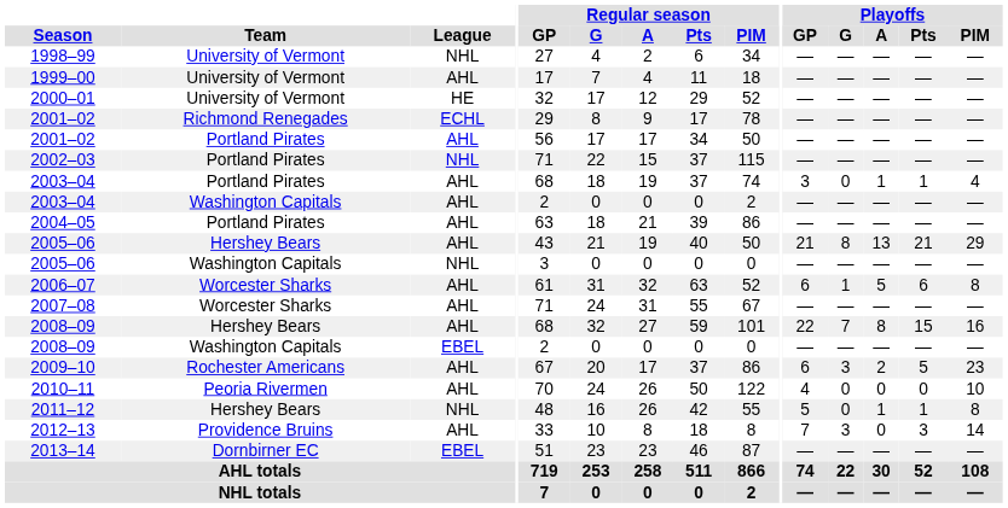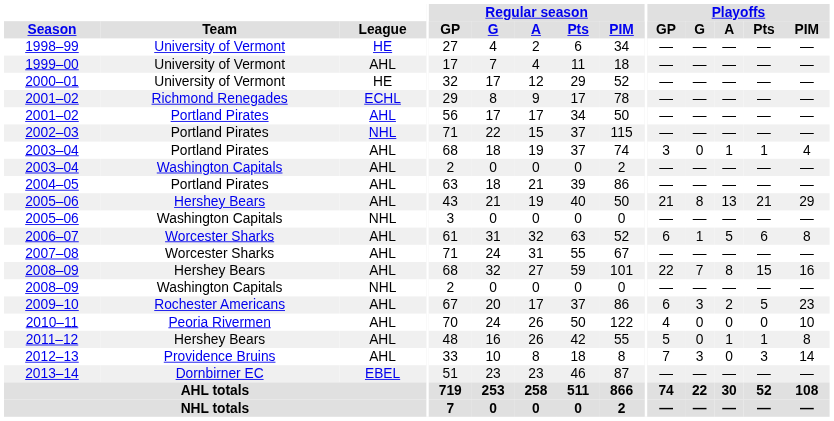 <table border="0" cellpadding="1" cellspacing="0" style="text-align:center; width:60em">
 <tr bgcolor="#e0e0e0">
 <th colspan=3 bgcolor="#ffffff"></th>
 <th rowspan=99 bgcolor="#ffffff"></th>
 <th colspan=5><a href='#'>Regular season</a></th>
 <th rowspan="99" bgcolor="#ffffff"></th>
 <th colspan=5><a href='#'>Playoffs</a></th>
 </tr>
 <tr bgcolor="#e0e0e0">
 <th><a href='#'>Season</a></th>
 <th>Team</th>
 <th>League</th>
 <th>GP</th>
 <th><a href='#'>G</a></th>
 <th><a href='#'>A</a></th>
 <th><a href='#'>Pts</a></th>
 <th><a href='#'>PIM</a></th>
 <th>GP</th>
 <th>G</th>
 <th>A</th>
 <th>Pts</th>
 <th>PIM</th>
 </tr>
 <tr ALIGN=center>
 <td><a href='#'>1998–99</a></td>
 <td><a href='#'>University of Vermont</a></td>
-<td>NHL</td>
+<td><a href='#'>HE</a></td>
 <td>27</td>
 <td>4</td>
 <td>2</td>
 <td>6</td>
 <td>34</td>
 <td>—</td>
 <td>—</td>
 <td>—</td>
 <td>—</td>
 <td>—</td>
 </tr>
 <tr ALIGN=center bgcolor="#f0f0f0">
 <td><a href='#'>1999–00</a></td>
 <td>University of Vermont</td>
 <td>AHL</td>
 <td>17</td>
 <td>7</td>
 <td>4</td>
 <td>11</td>
 <td>18</td>
 <td>—</td>
 <td>—</td>
 <td>—</td>
 <td>—</td>
 <td>—</td>
 </tr>
 <tr ALIGN=center>
 <td><a href='#'>2000–01</a></td>
 <td>University of Vermont</td>
 <td>HE</td>
 <td>32</td>
 <td>17</td>
 <td>12</td>
 <td>29</td>
 <td>52</td>
 <td>—</td>
 <td>—</td>
 <td>—</td>
 <td>—</td>
 <td>—</td>
 </tr>
 <tr ALIGN=center bgcolor="#f0f0f0">
 <td><a href='#'>2001–02</a></td>
 <td><a href='#'>Richmond Renegades</a></td>
 <td><a href='#'>ECHL</a></td>
 <td>29</td>
 <td>8</td>
 <td>9</td>
 <td>17</td>
 <td>78</td>
 <td>—</td>
 <td>—</td>
 <td>—</td>
 <td>—</td>
 <td>—</td>
 </tr>
 <tr ALIGN=center>
 <td><a href='#'>2001–02</a></td>
 <td><a href='#'>Portland Pirates</a></td>
 <td><a href='#'>AHL</a></td>
 <td>56</td>
 <td>17</td>
 <td>17</td>
 <td>34</td>
 <td>50</td>
 <td>—</td>
 <td>—</td>
 <td>—</td>
 <td>—</td>
 <td>—</td>
 </tr>
 <tr ALIGN=center bgcolor="#f0f0f0">
 <td><a href='#'>2002–03</a></td>
 <td>Portland Pirates</td>
 <td><a href='#'>NHL</a></td>
 <td>71</td>
 <td>22</td>
 <td>15</td>
 <td>37</td>
 <td>115</td>
 <td>—</td>
 <td>—</td>
 <td>—</td>
 <td>—</td>
 <td>—</td>
 </tr>
 <tr ALIGN=center>
 <td><a href='#'>2003–04</a></td>
 <td>Portland Pirates</td>
 <td>AHL</td>
 <td>68</td>
 <td>18</td>
 <td>19</td>
 <td>37</td>
 <td>74</td>
 <td>3</td>
 <td>0</td>
 <td>1</td>
 <td>1</td>
 <td>4</td>
 </tr>
 <tr ALIGN=center bgcolor="#f0f0f0">
 <td><a href='#'>2003–04</a></td>
 <td><a href='#'>Washington Capitals</a></td>
 <td>AHL</td>
 <td>2</td>
 <td>0</td>
 <td>0</td>
 <td>0</td>
 <td>2</td>
 <td>—</td>
 <td>—</td>
 <td>—</td>
 <td>—</td>
 <td>—</td>
 </tr>
 <tr ALIGN=center>
 <td><a href='#'>2004–05</a></td>
 <td>Portland Pirates</td>
 <td>AHL</td>
 <td>63</td>
 <td>18</td>
 <td>21</td>
 <td>39</td>
 <td>86</td>
 <td>—</td>
 <td>—</td>
 <td>—</td>
 <td>—</td>
 <td>—</td>
 </tr>
 <tr ALIGN=center bgcolor="#f0f0f0">
 <td><a href='#'>2005–06</a></td>
 <td><a href='#'>Hershey Bears</a></td>
 <td>AHL</td>
 <td>43</td>
 <td>21</td>
 <td>19</td>
 <td>40</td>
 <td>50</td>
 <td>21</td>
 <td>8</td>
 <td>13</td>
 <td>21</td>
 <td>29</td>
 </tr>
 <tr ALIGN=center>
 <td><a href='#'>2005–06</a></td>
 <td>Washington Capitals</td>
 <td>NHL</td>
 <td>3</td>
 <td>0</td>
 <td>0</td>
 <td>0</td>
 <td>0</td>
 <td>—</td>
 <td>—</td>
 <td>—</td>
 <td>—</td>
 <td>—</td>
 </tr>
 <tr ALIGN=center bgcolor="#f0f0f0">
 <td><a href='#'>2006–07</a></td>
 <td><a href='#'>Worcester Sharks</a></td>
 <td>AHL</td>
 <td>61</td>
 <td>31</td>
 <td>32</td>
 <td>63</td>
 <td>52</td>
 <td>6</td>
 <td>1</td>
 <td>5</td>
 <td>6</td>
 <td>8</td>
 </tr>
 <tr ALIGN=center>
 <td><a href='#'>2007–08</a></td>
 <td>Worcester Sharks</td>
 <td>AHL</td>
 <td>71</td>
 <td>24</td>
 <td>31</td>
 <td>55</td>
 <td>67</td>
 <td>—</td>
 <td>—</td>
 <td>—</td>
 <td>—</td>
 <td>—</td>
 </tr>
 <tr ALIGN=center bgcolor="#f0f0f0">
 <td><a href='#'>2008–09</a></td>
 <td>Hershey Bears</td>
 <td>AHL</td>
 <td>68</td>
 <td>32</td>
 <td>27</td>
 <td>59</td>
 <td>101</td>
 <td>22</td>
 <td>7</td>
 <td>8</td>
 <td>15</td>
 <td>16</td>
 </tr>
 <tr ALIGN=center>
 <td><a href='#'>2008–09</a></td>
 <td>Washington Capitals</td>
-<td><a href='#'>EBEL</a></td>
+<td>NHL</td>
 <td>2</td>
 <td>0</td>
 <td>0</td>
 <td>0</td>
 <td>0</td>
 <td>—</td>
 <td>—</td>
 <td>—</td>
 <td>—</td>
 <td>—</td>
 </tr>
 <tr ALIGN=center bgcolor="#f0f0f0">
 <td><a href='#'>2009–10</a></td>
 <td><a href='#'>Rochester Americans</a></td>
 <td>AHL</td>
 <td>67</td>
 <td>20</td>
 <td>17</td>
 <td>37</td>
 <td>86</td>
 <td>6</td>
 <td>3</td>
 <td>2</td>
 <td>5</td>
 <td>23</td>
 </tr>
 <tr ALIGN=center>
 <td><a href='#'>2010–11</a></td>
 <td><a href='#'>Peoria Rivermen</a></td>
 <td>AHL</td>
 <td>70</td>
 <td>24</td>
 <td>26</td>
 <td>50</td>
 <td>122</td>
 <td>4</td>
 <td>0</td>
 <td>0</td>
 <td>0</td>
 <td>10</td>
 </tr>
 <tr ALIGN=center bgcolor="#f0f0f0">
 <td><a href='#'>2011–12</a></td>
 <td>Hershey Bears</td>
-<td>NHL</td>
+<td>AHL</td>
 <td>48</td>
 <td>16</td>
 <td>26</td>
 <td>42</td>
 <td>55</td>
 <td>5</td>
 <td>0</td>
 <td>1</td>
 <td>1</td>
 <td>8</td>
 </tr>
 <tr ALIGN=center>
 <td><a href='#'>2012–13</a></td>
 <td><a href='#'>Providence Bruins</a></td>
 <td>AHL</td>
 <td>33</td>
 <td>10</td>
 <td>8</td>
 <td>18</td>
 <td>8</td>
 <td>7</td>
 <td>3</td>
 <td>0</td>
 <td>3</td>
 <td>14</td>
 </tr>
 <tr ALIGN=center bgcolor="#f0f0f0">
 <td><a href='#'>2013–14</a></td>
 <td><a href='#'>Dornbirner EC</a></td>
 <td><a href='#'>EBEL</a></td>
 <td>51</td>
 <td>23</td>
 <td>23</td>
 <td>46</td>
 <td>87</td>
 <td>—</td>
 <td>—</td>
 <td>—</td>
 <td>—</td>
 <td>—</td>
 </tr>
 <tr bgcolor="#e0e0e0">
 <th colspan=3>AHL totals</th>
 <th>719</th>
 <th>253</th>
 <th>258</th>
 <th>511</th>
 <th>866</th>
 <th>74</th>
 <th>22</th>
 <th>30</th>
 <th>52</th>
 <th>108</th>
 </tr>
 <tr bgcolor="#e0e0e0">
 <th colspan=3>NHL totals</th>
 <th>7</th>
 <th>0</th>
 <th>0</th>
 <th>0</th>
 <th>2</th>
 <th>—</th>
 <th>—</th>
 <th>—</th>
 <th>—</th>
 <th>—</th>
 </tr>
 </table>
